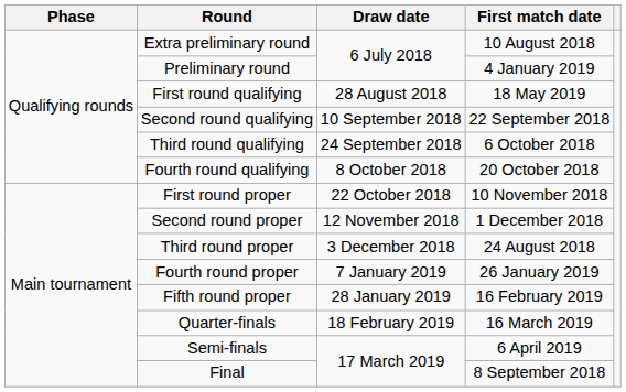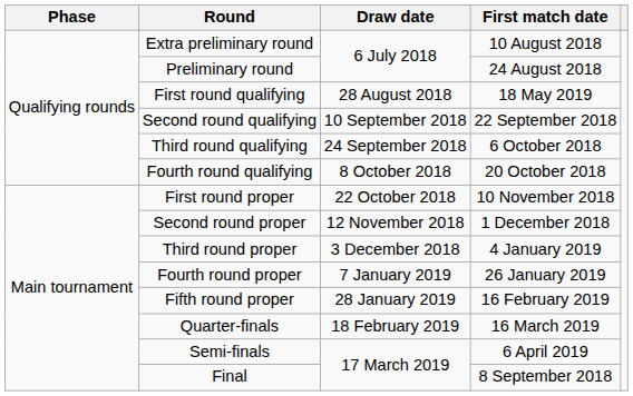 <table class="wikitable" style="text-align:center">
 <tr>
 <th>Phase</th>
 <th>Round</th>
 <th>Draw date</th>
 <th>First match date</th>
 <th></th>
 </tr>
 <tr>
 <td rowspan=6>Qualifying rounds</td>
 <td>Extra preliminary round</td>
 <td rowspan="2">6 July 2018</td>
 <td>10 August 2018</td>
 <td rowspan="14"></td>
 </tr>
 <tr>
 <td>Preliminary round</td>
-<td>4 January 2019</td>
+<td>24 August 2018</td>
 </tr>
 <tr>
 <td>First round qualifying</td>
 <td>28 August 2018</td>
 <td>18 May 2019</td>
 </tr>
 <tr>
 <td>Second round qualifying</td>
 <td>10 September 2018</td>
 <td>22 September 2018</td>
 </tr>
 <tr>
 <td>Third round qualifying</td>
 <td>24 September 2018</td>
 <td>6 October 2018</td>
 </tr>
 <tr>
 <td>Fourth round qualifying</td>
 <td>8 October 2018</td>
 <td>20 October 2018</td>
 </tr>
 <tr>
 <td rowspan=8>Main tournament</td>
 <td>First round proper</td>
 <td>22 October 2018</td>
 <td>10 November 2018</td>
 </tr>
 <tr>
 <td>Second round proper</td>
 <td>12 November 2018</td>
 <td>1 December 2018</td>
 </tr>
 <tr>
 <td>Third round proper</td>
 <td>3 December 2018</td>
-<td>24 August 2018</td>
+<td>4 January 2019</td>
 </tr>
 <tr>
 <td>Fourth round proper</td>
 <td>7 January 2019</td>
 <td>26 January 2019</td>
 </tr>
 <tr>
 <td>Fifth round proper</td>
 <td>28 January 2019</td>
 <td>16 February 2019</td>
 </tr>
 <tr>
 <td>Quarter-finals</td>
 <td>18 February 2019</td>
 <td>16 March 2019</td>
 </tr>
 <tr>
 <td>Semi-finals</td>
 <td rowspan="2">17 March 2019</td>
 <td>6 April 2019</td>
 </tr>
 <tr>
 <td>Final</td>
 <td>8 September 2018</td>
 </tr>
 </table>
